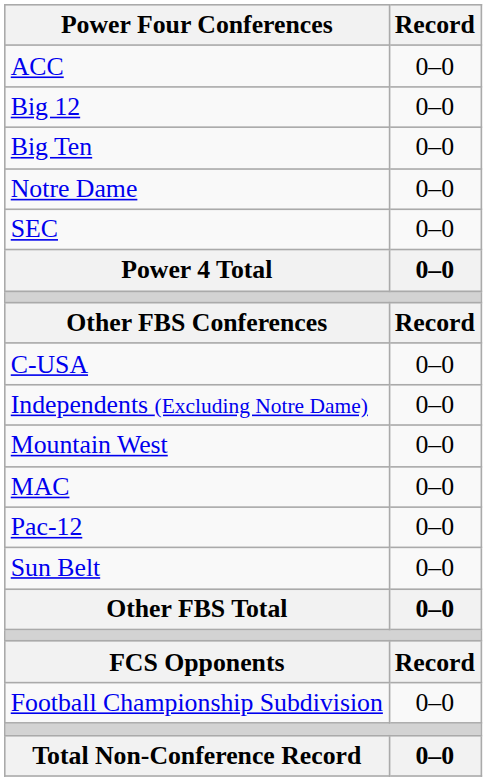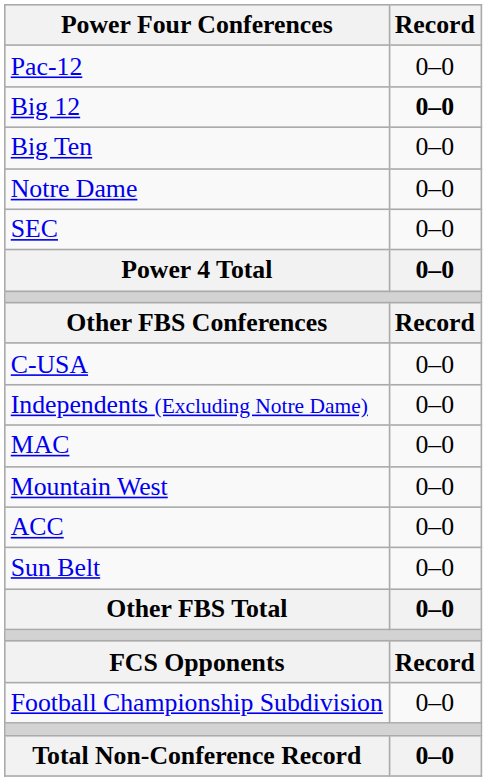 <table class="wikitable">
 <tr>
 <th>Power Four Conferences</th>
 <th>Record</th>
 </tr>
 <tr>
-<td><a href='#'>ACC</a></td>
+<td><a href='#'>Pac-12</a></td>
 <td align=center>0–0</td>
 </tr>
 <tr>
 <td><a href='#'>Big 12</a></td>
-<td align=center>0–0</td>
+<td align=center><strong>0–0</strong></td>
 </tr>
 <tr>
 <td><a href='#'>Big Ten</a></td>
 <td align=center>0–0</td>
 </tr>
 <tr>
 <td><a href='#'>Notre Dame</a></td>
 <td align=center>0–0</td>
 </tr>
 <tr>
 <td><a href='#'>SEC</a></td>
 <td align=center>0–0</td>
 </tr>
 <tr>
 <th>Power 4 Total</th>
 <th>0–0</th>
 </tr>
 <tr>
 <th colspan="2" style="background:lightgrey;"></th>
 </tr>
 <tr>
 <th>Other FBS Conferences</th>
 <th>Record</th>
 </tr>
 <tr>
 <td><a href='#'>C-USA</a></td>
 <td align=center>0–0</td>
 </tr>
 <tr>
 <td><a href='#'>Independents <small>(Excluding Notre Dame)</small></a></td>
 <td align=center>0–0</td>
 </tr>
 <tr>
+<td><a href='#'>MAC</a></td>
+<td align=center>0–0</td>
+</tr>
+<tr>
 <td><a href='#'>Mountain West</a></td>
 <td align=center>0–0</td>
 </tr>
 <tr>
-<td><a href='#'>MAC</a></td>
-<td align=center>0–0</td>
-</tr>
-<tr>
-<td><a href='#'>Pac-12</a></td>
+<td><a href='#'>ACC</a></td>
 <td align=center>0–0</td>
 </tr>
 <tr>
 <td><a href='#'>Sun Belt</a></td>
 <td align=center>0–0</td>
 </tr>
 <tr>
 <th>Other FBS Total</th>
 <th>0–0</th>
 </tr>
 <tr>
 <th colspan="2" style="background:lightgrey;"></th>
 </tr>
 <tr>
 <th>FCS Opponents</th>
 <th>Record</th>
 </tr>
 <tr>
 <td><a href='#'>Football Championship Subdivision</a></td>
 <td align=center>0–0</td>
 </tr>
 <tr>
 <th colspan="2" style="background:lightgrey;"></th>
 </tr>
 <tr>
 <th>Total Non-Conference Record</th>
 <th>0–0</th>
 </tr>
 </table>
